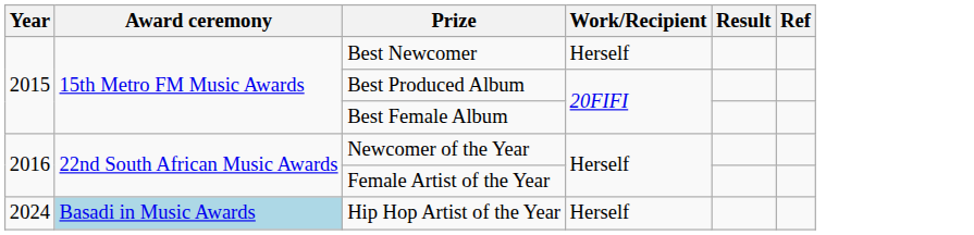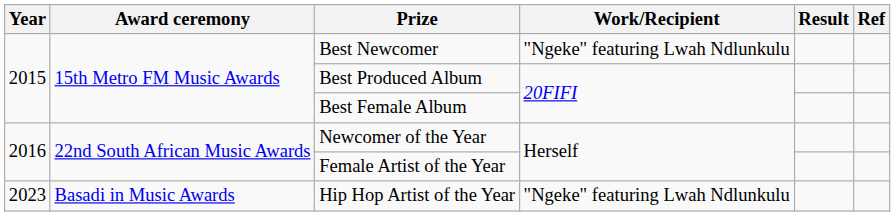 <table class ="wikitable">
 <tr>
 <th>Year</th>
 <th>Award ceremony</th>
 <th>Prize</th>
 <th>Work/Recipient</th>
 <th>Result</th>
 <th>Ref</th>
 </tr>
 <tr>
 <td rowspan="3">2015</td>
 <td rowspan="3"><a href='#'>15th Metro FM Music Awards</a></td>
 <td>Best Newcomer</td>
-<td>Herself</td>
+<td>"Ngeke" featuring Lwah Ndlunkulu</td>
 <td></td>
 <td></td>
 </tr>
 <tr>
 <td>Best Produced Album</td>
 <td rowspan="2"><em><a href='#'>20FIFI</a></em></td>
 <td></td>
 <td></td>
 </tr>
 <tr>
 <td>Best Female Album</td>
 <td></td>
 <td></td>
 </tr>
 <tr>
 <td rowspan="2">2016</td>
 <td rowspan="2"><a href='#'>22nd South African Music Awards</a></td>
 <td>Newcomer of the Year</td>
 <td rowspan="2">Herself</td>
 <td></td>
 <td></td>
 </tr>
 <tr>
 <td>Female Artist of the Year</td>
 <td></td>
 <td></td>
 </tr>
 <tr>
-<td>2024</td>
-<td style="background: lightblue;"><a href='#'>Basadi in Music Awards</a></td>
+<td>2023</td>
+<td><a href='#'>Basadi in Music Awards</a></td>
 <td>Hip Hop Artist of the Year</td>
-<td>Herself</td>
+<td>"Ngeke" featuring Lwah Ndlunkulu</td>
 <td></td>
 <td><br></td>
 </tr>
 </table>
